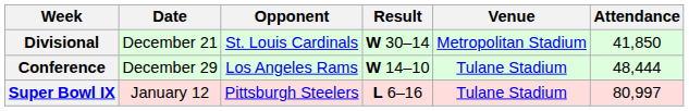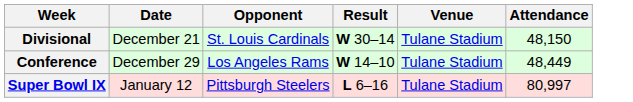 <table class="wikitable" style="text-align:center">
 <tr>
 <th>Week</th>
 <th>Date</th>
 <th>Opponent</th>
 <th>Result</th>
 <th>Venue</th>
 <th>Attendance</th>
 </tr>
 <tr style="background: #ddffdd">
 <th>Divisional</th>
 <td>December 21</td>
 <td><a href='#'>St. Louis Cardinals</a></td>
 <td><strong>W</strong> 30–14</td>
-<td><a href='#'>Metropolitan Stadium</a></td>
-<td>41,850</td>
+<td><a href='#'>Tulane Stadium</a></td>
+<td>48,150</td>
 </tr>
 <tr style="background: #ddffdd">
 <th>Conference</th>
 <td>December 29</td>
 <td><a href='#'>Los Angeles Rams</a></td>
 <td><strong>W</strong> 14–10</td>
 <td><a href='#'>Tulane Stadium</a></td>
-<td>48,444</td>
+<td>48,449</td>
 </tr>
 <tr style="background: #ffdddd">
 <th><a href='#'>Super Bowl IX</a></th>
 <td>January 12</td>
 <td><a href='#'>Pittsburgh Steelers</a></td>
 <td><strong>L</strong> 6–16</td>
 <td><a href='#'>Tulane Stadium</a></td>
 <td>80,997</td>
 </tr>
 </table>
